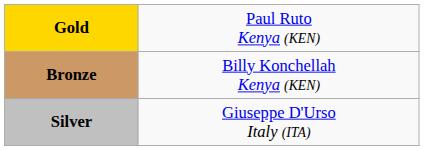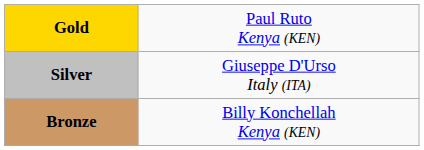 <table class="wikitable" style=" text-align:center; font-size:110%;" width="35%">
 <tr>
 <td bgcolor="gold"><strong>Gold</strong></td>
 <td> <a href='#'>Paul Ruto</a><br><em><a href='#'>Kenya</a> <small>(KEN)</small></em></td>
 </tr>
 <tr>
+<td bgcolor="silver"><strong>Silver</strong></td>
+<td> <a href='#'>Giuseppe D'Urso</a><br><em>Italy <small>(ITA)</small></em></td>
+</tr>
+<tr>
 <td bgcolor="CC9966"><strong>Bronze</strong></td>
 <td> <a href='#'>Billy Konchellah</a><br><em><a href='#'>Kenya</a> <small>(KEN)</small></em></td>
 </tr>
-<tr>
-<td bgcolor="silver"><strong>Silver</strong></td>
-<td> <a href='#'>Giuseppe D'Urso</a><br><em>Italy <small>(ITA)</small></em></td>
-</tr>
 </table>
